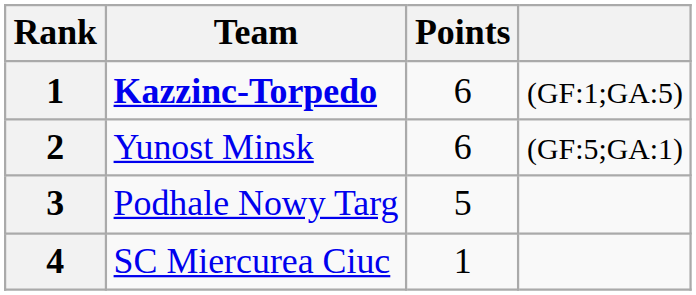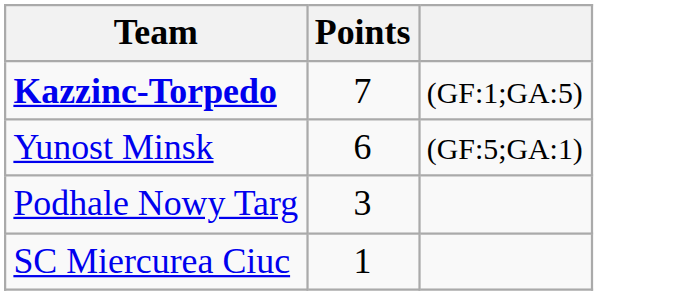 <table class="wikitable" style="text-align: center;">
 <tr>
-<th>Rank</th>
 <th>Team</th>
 <th>Points</th>
 <th></th>
 </tr>
 <tr>
-<th>1</th>
 <td style="text-align: left;"> <strong><a href='#'>Kazzinc-Torpedo</a></strong></td>
-<td>6</td>
+<td>7</td>
 <td><small>(GF:1;GA:5)</small></td>
 </tr>
 <tr>
-<th>2</th>
 <td style="text-align: left;"> <a href='#'>Yunost Minsk</a></td>
 <td>6</td>
 <td><small>(GF:5;GA:1)</small></td>
 </tr>
 <tr>
-<th>3</th>
 <td style="text-align: left;"> <a href='#'>Podhale Nowy Targ</a></td>
-<td>5</td>
+<td>3</td>
 <td></td>
 </tr>
 <tr>
-<th>4</th>
 <td style="text-align: left;"> <a href='#'>SC Miercurea Ciuc</a></td>
 <td>1</td>
 <td></td>
 </tr>
 </table>
